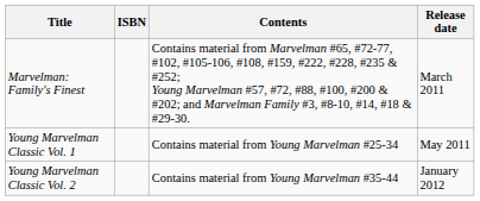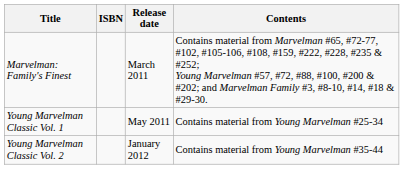 <table class="wikitable">
 <tr>
 <th>Title</th>
 <th>ISBN</th>
+<th>Release date</th>
 <th>Contents</th>
-<th>Release date</th>
 </tr>
 <tr>
 <td><em>Marvelman: Family's Finest</em></td>
 <td></td>
+<td>March 2011</td>
 <td>Contains material from <em>Marvelman</em> #65, #72-77, #102, #105-106, #108, #159, #222, #228, #235 & #252;<br><em>Young Marvelman</em> #57, #72, #88, #100, #200 & #202; and <em>Marvelman Family</em> #3, #8-10, #14, #18 & #29-30.</td>
-<td>March 2011</td>
 </tr>
 <tr>
 <td><em>Young Marvelman Classic Vol. 1</em></td>
 <td></td>
+<td>May 2011</td>
 <td>Contains material from <em>Young Marvelman</em> #25-34</td>
-<td>May 2011</td>
 </tr>
 <tr>
 <td><em>Young Marvelman Classic Vol. 2</em></td>
 <td></td>
+<td>January 2012</td>
 <td>Contains material from <em>Young Marvelman</em> #35-44</td>
-<td>January 2012</td>
 </tr>
 </table>
